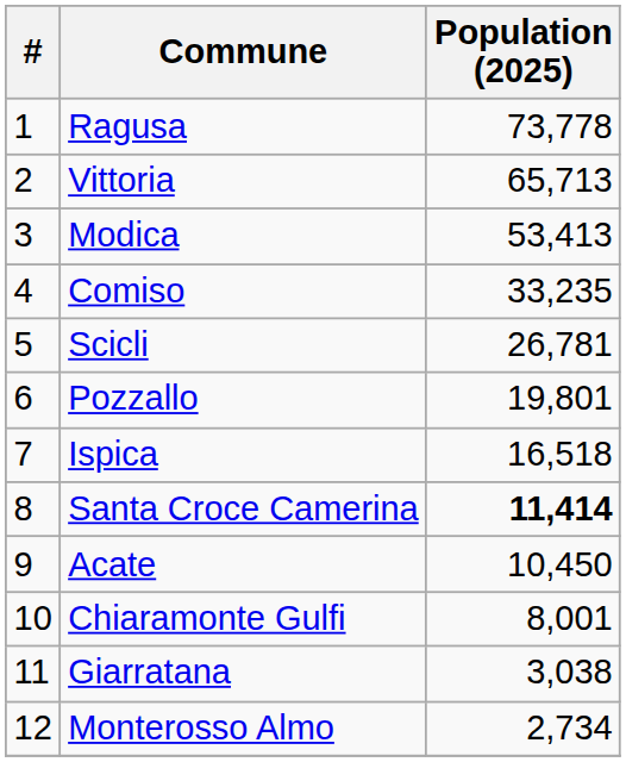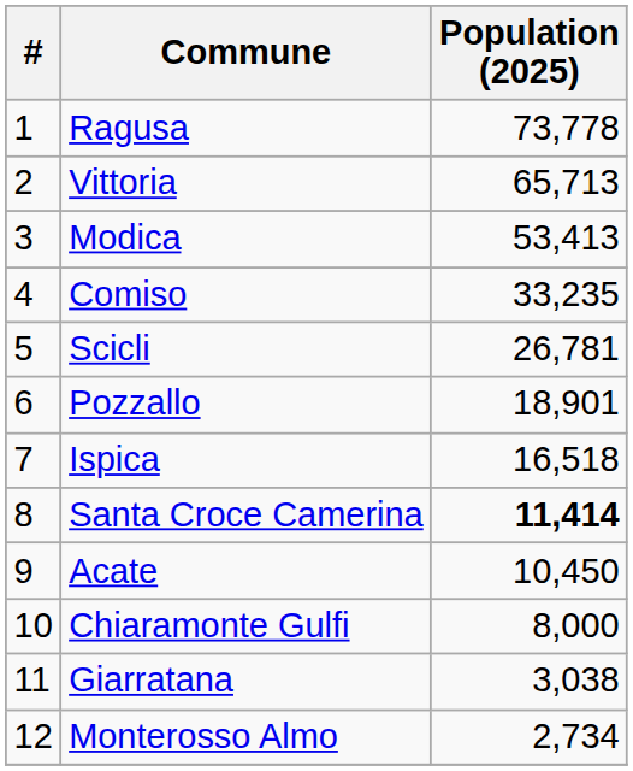 <table class="wikitable">
 <tr>
 <th>#</th>
 <th>Commune</th>
 <th>Population<br>(2025)</th>
 </tr>
 <tr>
 <td>1</td>
 <td><a href='#'>Ragusa</a></td>
 <td align="right">73,778</td>
 </tr>
 <tr>
 <td>2</td>
 <td><a href='#'>Vittoria</a></td>
 <td align="right">65,713</td>
 </tr>
 <tr>
 <td>3</td>
 <td><a href='#'>Modica</a></td>
 <td align="right">53,413</td>
 </tr>
 <tr>
 <td>4</td>
 <td><a href='#'>Comiso</a></td>
 <td align="right">33,235</td>
 </tr>
 <tr>
 <td>5</td>
 <td><a href='#'>Scicli</a></td>
 <td align="right">26,781</td>
 </tr>
 <tr>
 <td>6</td>
 <td><a href='#'>Pozzallo</a></td>
-<td align="right">19,801</td>
+<td align="right">18,901</td>
 </tr>
 <tr>
 <td>7</td>
 <td><a href='#'>Ispica</a></td>
 <td align="right">16,518</td>
 </tr>
 <tr>
 <td>8</td>
 <td><a href='#'>Santa Croce Camerina</a></td>
 <td align="right"><strong>11,414</strong></td>
 </tr>
 <tr>
 <td>9</td>
 <td><a href='#'>Acate</a></td>
 <td align="right">10,450</td>
 </tr>
 <tr>
 <td>10</td>
 <td><a href='#'>Chiaramonte Gulfi</a></td>
-<td align="right">8,001</td>
+<td align="right">8,000</td>
 </tr>
 <tr>
 <td>11</td>
 <td><a href='#'>Giarratana</a></td>
 <td align="right">3,038</td>
 </tr>
 <tr>
 <td>12</td>
 <td><a href='#'>Monterosso Almo</a></td>
 <td align="right">2,734</td>
 </tr>
 <tr>
 </tr>
 </table>
